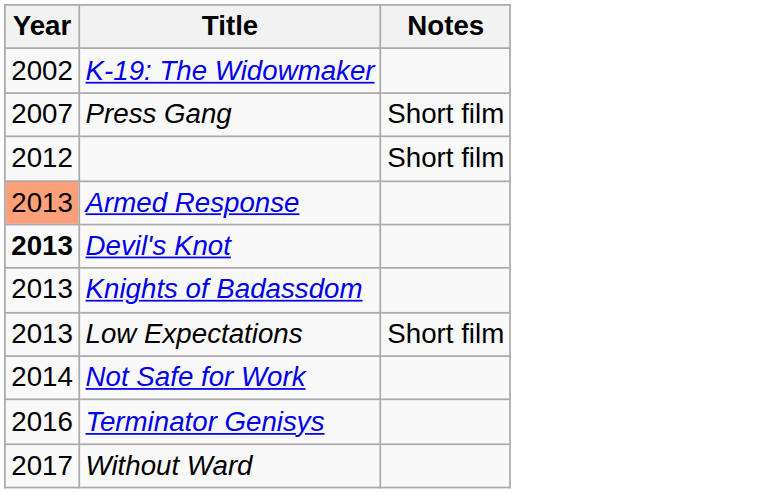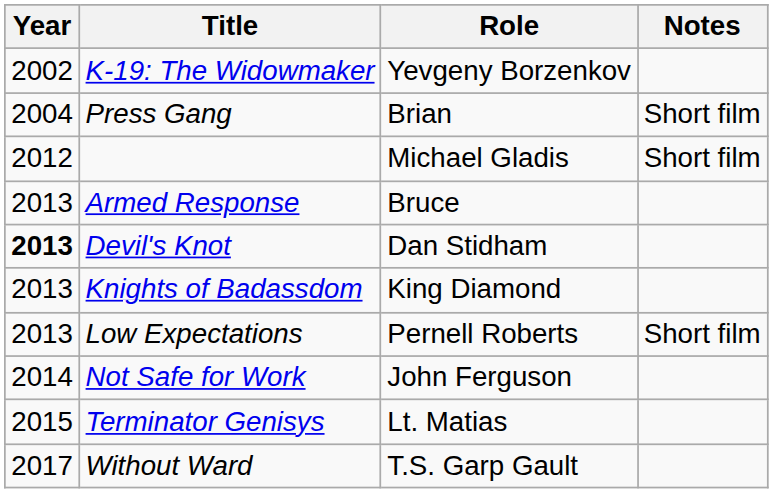 <table class="wikitable sortable">
 <tr>
 <th>Year</th>
 <th>Title</th>
+<th>Role</th>
 <th class="unsortable">Notes</th>
 </tr>
 <tr>
 <td>2002</td>
 <td><em><a href='#'>K-19: The Widowmaker</a></em></td>
+<td>Yevgeny Borzenkov</td>
 <td></td>
 </tr>
 <tr>
-<td>2007</td>
+<td>2004</td>
 <td><em>Press Gang</em></td>
+<td>Brian</td>
 <td>Short film</td>
 </tr>
 <tr>
 <td>2012</td>
 <td><em></em></td>
+<td>Michael Gladis</td>
 <td>Short film</td>
 </tr>
 <tr>
-<td style="background: lightsalmon;">2013</td>
+<td>2013</td>
 <td><em><a href='#'>Armed Response</a></em></td>
+<td>Bruce</td>
 <td></td>
 </tr>
 <tr>
 <td><strong>2013</strong></td>
 <td><em><a href='#'>Devil's Knot</a></em></td>
+<td>Dan Stidham</td>
 <td></td>
 </tr>
 <tr>
 <td>2013</td>
 <td><em><a href='#'>Knights of Badassdom</a></em></td>
+<td>King Diamond</td>
 <td></td>
 </tr>
 <tr>
 <td>2013</td>
 <td><em>Low Expectations</em></td>
+<td>Pernell Roberts</td>
 <td>Short film</td>
 </tr>
 <tr>
 <td>2014</td>
 <td><em><a href='#'>Not Safe for Work</a></em></td>
+<td>John Ferguson</td>
 <td></td>
 </tr>
 <tr>
-<td>2016</td>
+<td>2015</td>
 <td><em><a href='#'>Terminator Genisys</a></em></td>
+<td>Lt. Matias</td>
 <td></td>
 </tr>
 <tr>
 <td>2017</td>
 <td><em>Without Ward</em></td>
+<td>T.S. Garp Gault</td>
 <td></td>
 </tr>
 </table>
